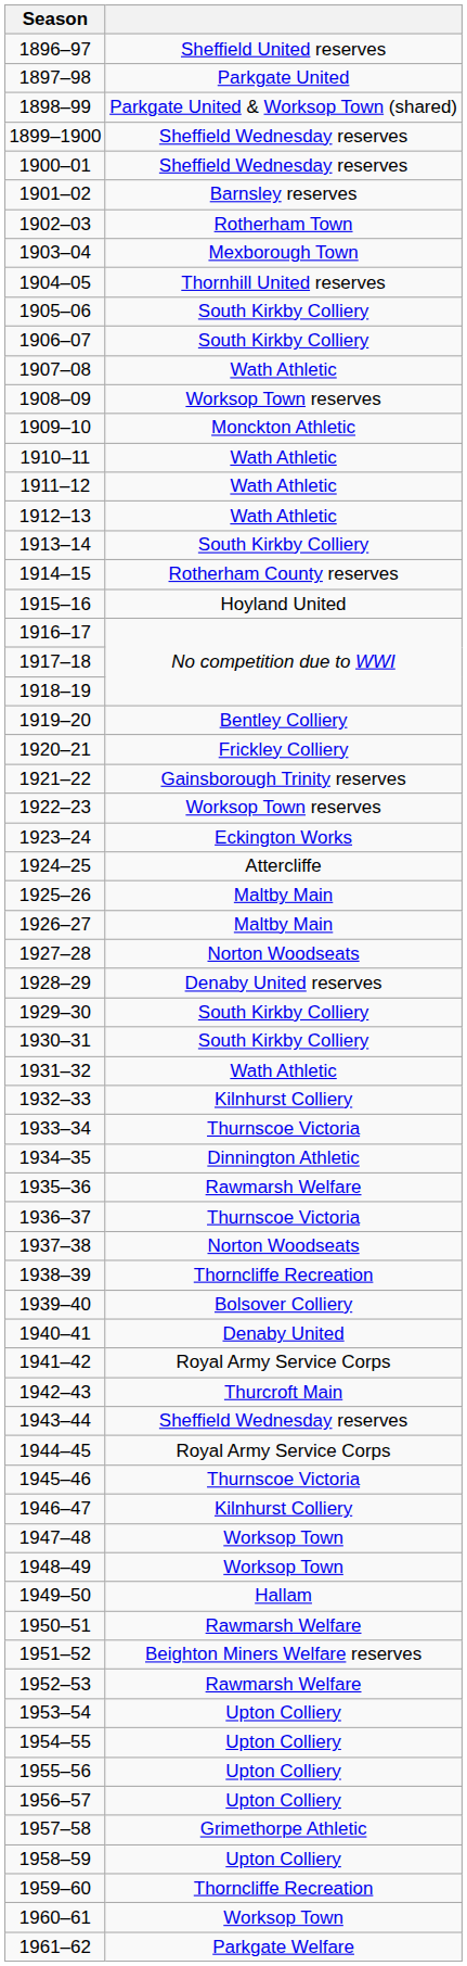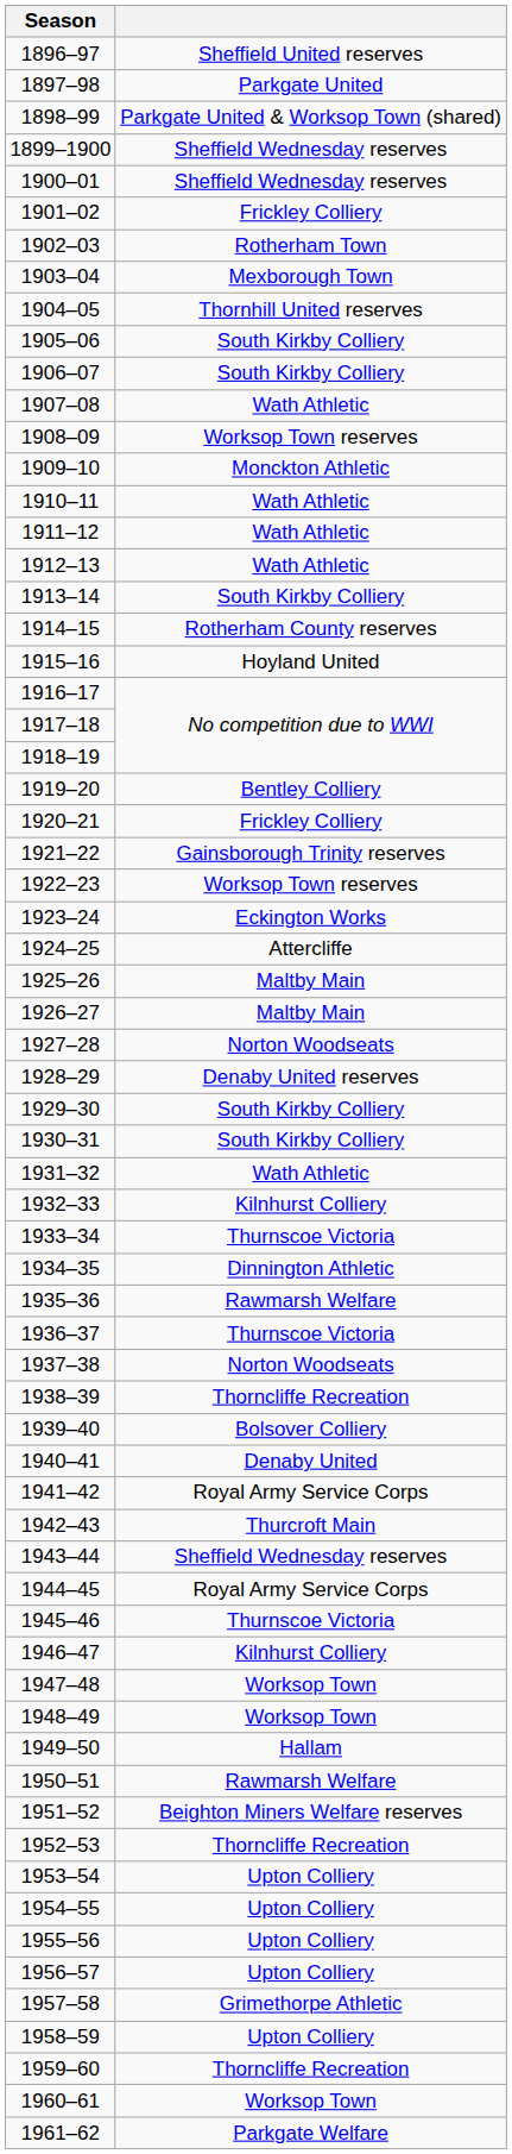 <table class="wikitable" style="text-align: center">
 <tr>
 <th>Season</th>
 <th></th>
 </tr>
 <tr>
 <td>1896–97</td>
 <td><a href='#'>Sheffield United</a> reserves</td>
 </tr>
 <tr>
 <td>1897–98</td>
 <td><a href='#'>Parkgate United</a></td>
 </tr>
 <tr>
 <td>1898–99</td>
 <td><a href='#'>Parkgate United</a> & <a href='#'>Worksop Town</a> (shared)</td>
 </tr>
 <tr>
 <td>1899–1900</td>
 <td><a href='#'>Sheffield Wednesday</a> reserves</td>
 </tr>
 <tr>
 <td>1900–01</td>
 <td><a href='#'>Sheffield Wednesday</a> reserves</td>
 </tr>
 <tr>
 <td>1901–02</td>
-<td><a href='#'>Barnsley</a> reserves</td>
+<td><a href='#'>Frickley Colliery</a></td>
 </tr>
 <tr>
 <td>1902–03</td>
 <td><a href='#'>Rotherham Town</a></td>
 </tr>
 <tr>
 <td>1903–04</td>
 <td><a href='#'>Mexborough Town</a></td>
 </tr>
 <tr>
 <td>1904–05</td>
 <td><a href='#'>Thornhill United</a> reserves</td>
 </tr>
 <tr>
 <td>1905–06</td>
 <td><a href='#'>South Kirkby Colliery</a></td>
 </tr>
 <tr>
 <td>1906–07</td>
 <td><a href='#'>South Kirkby Colliery</a></td>
 </tr>
 <tr>
 <td>1907–08</td>
 <td><a href='#'>Wath Athletic</a></td>
 </tr>
 <tr>
 <td>1908–09</td>
 <td><a href='#'>Worksop Town</a> reserves</td>
 </tr>
 <tr>
 <td>1909–10</td>
 <td><a href='#'>Monckton Athletic</a></td>
 </tr>
 <tr>
 <td>1910–11</td>
 <td><a href='#'>Wath Athletic</a></td>
 </tr>
 <tr>
 <td>1911–12</td>
 <td><a href='#'>Wath Athletic</a></td>
 </tr>
 <tr>
 <td>1912–13</td>
 <td><a href='#'>Wath Athletic</a></td>
 </tr>
 <tr>
 <td>1913–14</td>
 <td><a href='#'>South Kirkby Colliery</a></td>
 </tr>
 <tr>
 <td>1914–15</td>
 <td><a href='#'>Rotherham County</a> reserves</td>
 </tr>
 <tr>
 <td>1915–16</td>
 <td>Hoyland United</td>
 </tr>
 <tr>
 <td>1916–17</td>
 <td rowspan="3"><em>No competition due to <a href='#'>WWI</a></em></td>
 </tr>
 <tr>
 <td>1917–18</td>
 </tr>
 <tr>
 <td>1918–19</td>
 </tr>
 <tr>
 <td>1919–20</td>
 <td><a href='#'>Bentley Colliery</a></td>
 </tr>
 <tr>
 <td>1920–21</td>
 <td><a href='#'>Frickley Colliery</a></td>
 </tr>
 <tr>
 <td>1921–22</td>
 <td><a href='#'>Gainsborough Trinity</a> reserves</td>
 </tr>
 <tr>
 <td>1922–23</td>
 <td><a href='#'>Worksop Town</a> reserves</td>
 </tr>
 <tr>
 <td>1923–24</td>
 <td><a href='#'>Eckington Works</a></td>
 </tr>
 <tr>
 <td>1924–25</td>
 <td>Attercliffe</td>
 </tr>
 <tr>
 <td>1925–26</td>
 <td><a href='#'>Maltby Main</a></td>
 </tr>
 <tr>
 <td>1926–27</td>
 <td><a href='#'>Maltby Main</a></td>
 </tr>
 <tr>
 <td>1927–28</td>
 <td><a href='#'>Norton Woodseats</a></td>
 </tr>
 <tr>
 <td>1928–29</td>
 <td><a href='#'>Denaby United</a> reserves</td>
 </tr>
 <tr>
 <td>1929–30</td>
 <td><a href='#'>South Kirkby Colliery</a></td>
 </tr>
 <tr>
 <td>1930–31</td>
 <td><a href='#'>South Kirkby Colliery</a></td>
 </tr>
 <tr>
 <td>1931–32</td>
 <td><a href='#'>Wath Athletic</a></td>
 </tr>
 <tr>
 <td>1932–33</td>
 <td><a href='#'>Kilnhurst Colliery</a></td>
 </tr>
 <tr>
 <td>1933–34</td>
 <td><a href='#'>Thurnscoe Victoria</a></td>
 </tr>
 <tr>
 <td>1934–35</td>
 <td><a href='#'>Dinnington Athletic</a></td>
 </tr>
 <tr>
 <td>1935–36</td>
 <td><a href='#'>Rawmarsh Welfare</a></td>
 </tr>
 <tr>
 <td>1936–37</td>
 <td><a href='#'>Thurnscoe Victoria</a></td>
 </tr>
 <tr>
 <td>1937–38</td>
 <td><a href='#'>Norton Woodseats</a></td>
 </tr>
 <tr>
 <td>1938–39</td>
 <td><a href='#'>Thorncliffe Recreation</a></td>
 </tr>
 <tr>
 <td>1939–40</td>
 <td><a href='#'>Bolsover Colliery</a></td>
 </tr>
 <tr>
 <td>1940–41</td>
 <td><a href='#'>Denaby United</a></td>
 </tr>
 <tr>
 <td>1941–42</td>
 <td>Royal Army Service Corps</td>
 </tr>
 <tr>
 <td>1942–43</td>
 <td><a href='#'>Thurcroft Main</a></td>
 </tr>
 <tr>
 <td>1943–44</td>
 <td><a href='#'>Sheffield Wednesday</a> reserves</td>
 </tr>
 <tr>
 <td>1944–45</td>
 <td>Royal Army Service Corps</td>
 </tr>
 <tr>
 <td>1945–46</td>
 <td><a href='#'>Thurnscoe Victoria</a></td>
 </tr>
 <tr>
 <td>1946–47</td>
 <td><a href='#'>Kilnhurst Colliery</a></td>
 </tr>
 <tr>
 <td>1947–48</td>
 <td><a href='#'>Worksop Town</a></td>
 </tr>
 <tr>
 <td>1948–49</td>
 <td><a href='#'>Worksop Town</a></td>
 </tr>
 <tr>
 <td>1949–50</td>
 <td><a href='#'>Hallam</a></td>
 </tr>
 <tr>
 <td>1950–51</td>
 <td><a href='#'>Rawmarsh Welfare</a></td>
 </tr>
 <tr>
 <td>1951–52</td>
 <td><a href='#'>Beighton Miners Welfare</a> reserves</td>
 </tr>
 <tr>
 <td>1952–53</td>
-<td><a href='#'>Rawmarsh Welfare</a></td>
+<td><a href='#'>Thorncliffe Recreation</a></td>
 </tr>
 <tr>
 <td>1953–54</td>
 <td><a href='#'>Upton Colliery</a></td>
 </tr>
 <tr>
 <td>1954–55</td>
 <td><a href='#'>Upton Colliery</a></td>
 </tr>
 <tr>
 <td>1955–56</td>
 <td><a href='#'>Upton Colliery</a></td>
 </tr>
 <tr>
 <td>1956–57</td>
 <td><a href='#'>Upton Colliery</a></td>
 </tr>
 <tr>
 <td>1957–58</td>
 <td><a href='#'>Grimethorpe Athletic</a></td>
 </tr>
 <tr>
 <td>1958–59</td>
 <td><a href='#'>Upton Colliery</a></td>
 </tr>
 <tr>
 <td>1959–60</td>
 <td><a href='#'>Thorncliffe Recreation</a></td>
 </tr>
 <tr>
 <td>1960–61</td>
 <td><a href='#'>Worksop Town</a></td>
 </tr>
 <tr>
 <td>1961–62</td>
 <td><a href='#'>Parkgate Welfare</a></td>
 </tr>
 </table>
